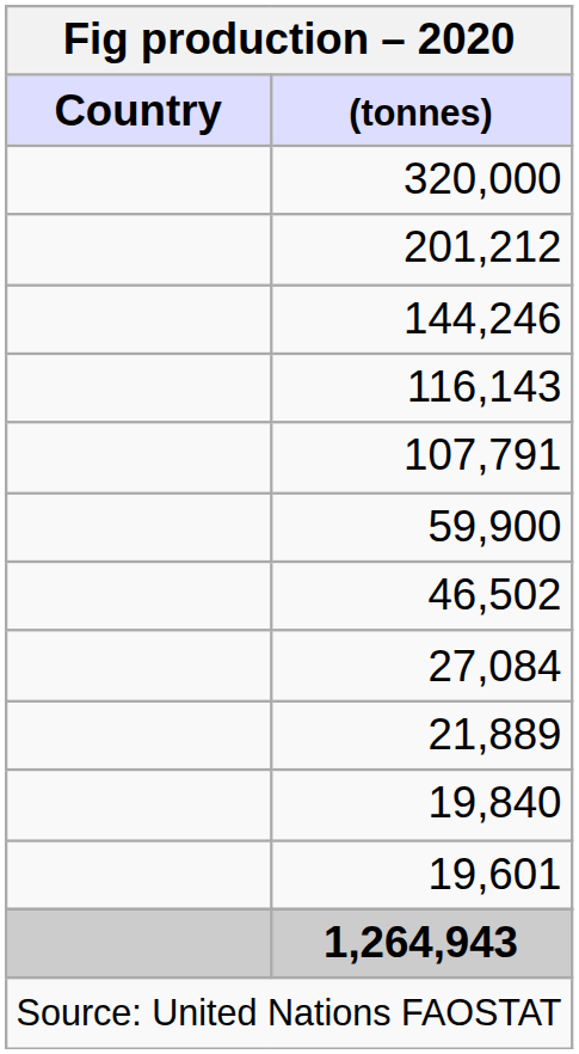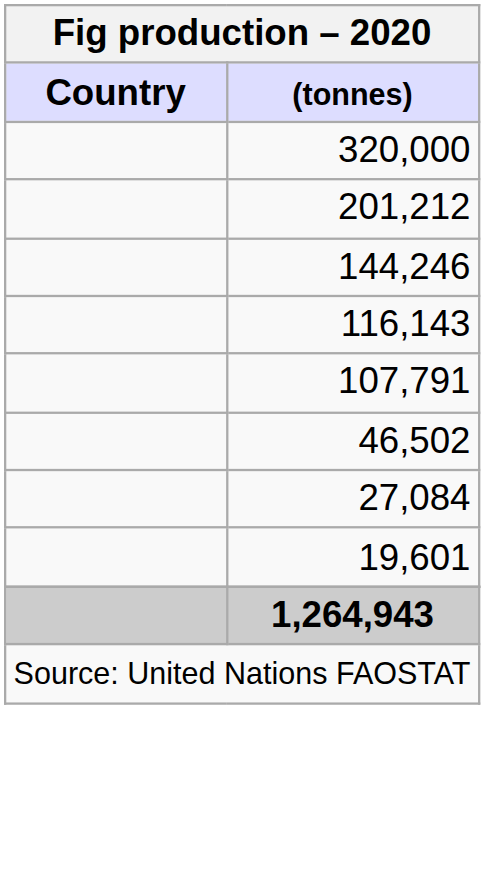 <table class="wikitable floatright">
 <tr>
 <th colspan=2>Fig production – 2020</th>
 </tr>
 <tr>
 <th style="background:#ddf;">Country</th>
 <th style="background:#ddf;"><small>(tonnes)</small></th>
 </tr>
 <tr>
 <td></td>
 <td align="right">320,000</td>
 </tr>
 <tr>
 <td></td>
 <td align="right">201,212</td>
 </tr>
 <tr>
 <td></td>
 <td align="right">144,246</td>
 </tr>
 <tr>
 <td></td>
 <td align="right">116,143</td>
 </tr>
 <tr>
 <td></td>
 <td align="right">107,791</td>
 </tr>
 <tr>
 <td></td>
-<td align="right">59,900</td>
-</tr>
-<tr>
-<td></td>
 <td align="right">46,502</td>
 </tr>
 <tr>
 <td></td>
 <td align="right">27,084</td>
-</tr>
-<tr>
-<td></td>
-<td align="right">21,889</td>
-</tr>
-<tr>
-<td></td>
-<td align="right">19,840</td>
 </tr>
 <tr>
 <td></td>
 <td align="right">19,601</td>
 </tr>
 <tr>
 </tr>
 <tr style="background:#ccc; text-align: center;">
 <td></td>
 <td><strong>1,264,943</strong></td>
 </tr>
 <tr>
 <td colspan=2 style="text-align: center;"><small>Source: United Nations FAOSTAT</small></td>
 </tr>
 </table>
